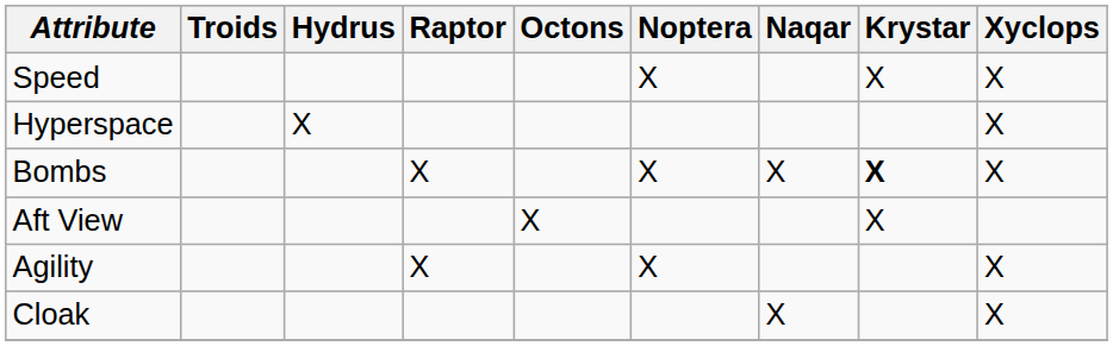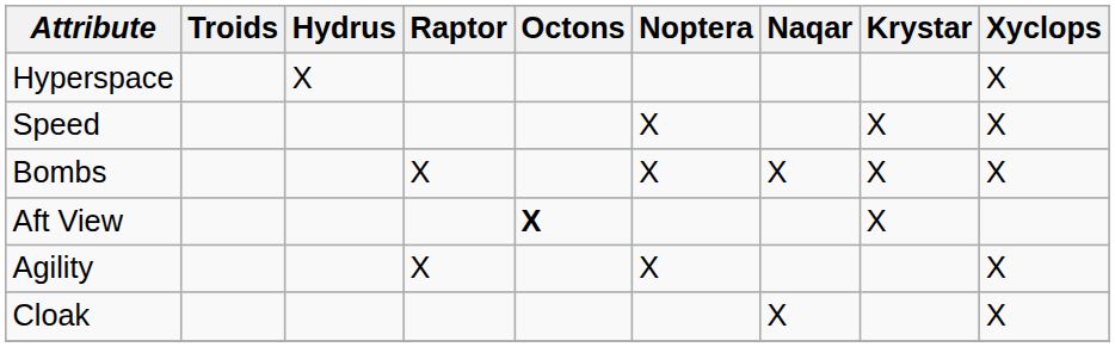 <table class="wikitable" border="1">
 <tr>
 <th><em>Attribute</em></th>
 <th>Troids</th>
 <th>Hydrus</th>
 <th>Raptor</th>
 <th>Octons</th>
 <th>Noptera</th>
 <th>Naqar</th>
 <th>Krystar</th>
 <th>Xyclops</th>
 </tr>
 <tr>
+<td>Hyperspace</td>
+<td></td>
+<td>X</td>
+<td></td>
+<td></td>
+<td></td>
+<td></td>
+<td></td>
+<td>X</td>
+</tr>
+<tr>
 <td>Speed</td>
 <td></td>
 <td></td>
 <td></td>
 <td></td>
 <td>X</td>
 <td></td>
 <td>X</td>
 <td>X</td>
 </tr>
 <tr>
-<td>Hyperspace</td>
-<td></td>
-<td>X</td>
-<td></td>
-<td></td>
-<td></td>
-<td></td>
-<td></td>
-<td>X</td>
-</tr>
-<tr>
 <td>Bombs</td>
 <td></td>
 <td></td>
 <td>X</td>
 <td></td>
 <td>X</td>
 <td>X</td>
-<td><strong>X</strong></td>
+<td>X</td>
 <td>X</td>
 </tr>
 <tr>
 <td>Aft View</td>
 <td></td>
 <td></td>
 <td></td>
-<td>X</td>
+<td><strong>X</strong></td>
 <td></td>
 <td></td>
 <td>X</td>
 <td></td>
 </tr>
 <tr>
 <td>Agility</td>
 <td></td>
 <td></td>
 <td>X</td>
 <td></td>
 <td>X</td>
 <td></td>
 <td></td>
 <td>X</td>
 </tr>
 <tr>
 <td>Cloak</td>
 <td></td>
 <td></td>
 <td></td>
 <td></td>
 <td></td>
 <td>X</td>
 <td></td>
 <td>X</td>
 </tr>
 <tr>
 </tr>
 </table>
